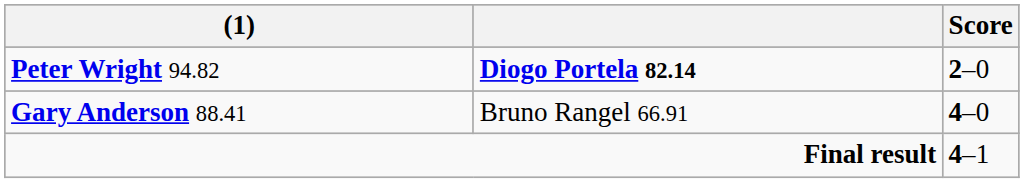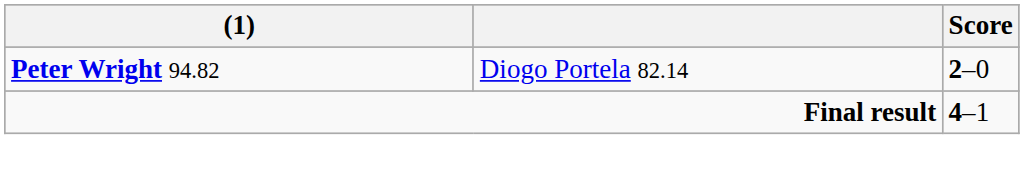 <table class="wikitable">
 <tr>
 <th width=270><strong></strong> (1)</th>
 <th width=270></th>
 <th>Score</th>
 </tr>
 <tr>
 <td><strong><a href='#'>Peter Wright</a></strong> <small><span>94.82</span></small></td>
-<td><strong><a href='#'>Diogo Portela</a> <small><span>82.14</span></small></strong></td>
+<td><a href='#'>Diogo Portela</a> <small><span>82.14</span></small></td>
 <td><strong>2</strong>–0</td>
-</tr>
-<tr>
-<td><strong><a href='#'>Gary Anderson</a></strong> <small><span>88.41</span></small></td>
-<td>Bruno Rangel <small><span>66.91</span></small></td>
-<td><strong>4</strong>–0</td>
 </tr>
 <tr>
 <td colspan="2" align="right"><strong>Final result</strong></td>
 <td><strong>4</strong>–1</td>
 </tr>
 </table>
